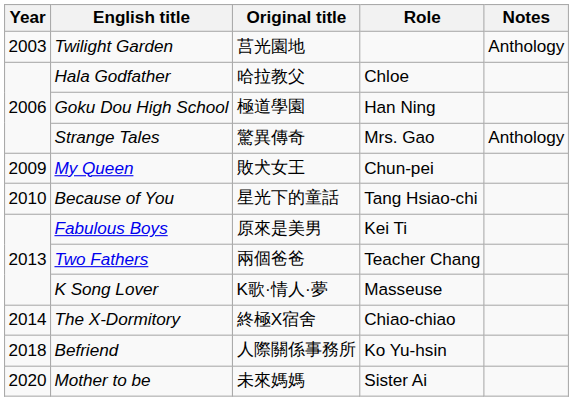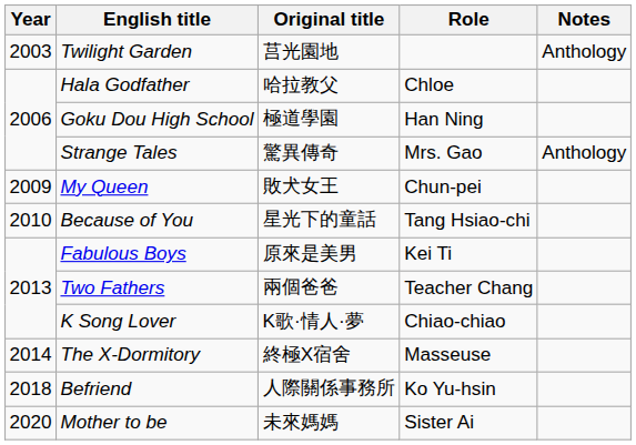 <table class="wikitable sortable">
 <tr>
 <th>Year</th>
 <th>English title</th>
 <th>Original title</th>
 <th>Role</th>
 <th class="unsortable">Notes</th>
 </tr>
 <tr>
 <td>2003</td>
 <td><em>Twilight Garden</em></td>
 <td>莒光園地</td>
 <td></td>
 <td>Anthology</td>
 </tr>
 <tr>
 <td rowspan="3">2006</td>
 <td><em>Hala Godfather</em></td>
 <td>哈拉教父</td>
 <td>Chloe</td>
 <td></td>
 </tr>
 <tr>
 <td><em>Goku Dou High School</em></td>
 <td>極道學園</td>
 <td>Han Ning</td>
 <td></td>
 </tr>
 <tr>
 <td><em>Strange Tales</em></td>
 <td>驚異傳奇</td>
 <td>Mrs. Gao</td>
 <td>Anthology</td>
 </tr>
 <tr>
 <td>2009</td>
 <td><em><a href='#'>My Queen</a></em></td>
 <td>敗犬女王</td>
 <td>Chun-pei</td>
 <td></td>
 </tr>
 <tr>
 <td>2010</td>
 <td><em>Because of You</em></td>
 <td>星光下的童話</td>
 <td>Tang Hsiao-chi</td>
 <td></td>
 </tr>
 <tr>
 <td rowspan="3">2013</td>
 <td><em><a href='#'>Fabulous Boys</a></em></td>
 <td>原來是美男</td>
 <td>Kei Ti</td>
 <td></td>
 </tr>
 <tr>
 <td><em><a href='#'>Two Fathers</a></em></td>
 <td>兩個爸爸</td>
 <td>Teacher Chang</td>
 <td></td>
 </tr>
 <tr>
 <td><em>K Song Lover</em></td>
 <td>K歌·情人·夢</td>
-<td>Masseuse</td>
+<td>Chiao-chiao</td>
 <td></td>
 </tr>
 <tr>
 <td>2014</td>
 <td><em>The X-Dormitory</em></td>
 <td>終極X宿舍</td>
-<td>Chiao-chiao</td>
+<td>Masseuse</td>
 <td></td>
 </tr>
 <tr>
 <td>2018</td>
 <td><em>Befriend</em></td>
 <td>人際關係事務所</td>
 <td>Ko Yu-hsin</td>
 <td></td>
 </tr>
 <tr>
 <td>2020</td>
 <td><em>Mother to be</em></td>
 <td>未來媽媽</td>
 <td>Sister Ai</td>
 <td></td>
 </tr>
 </table>
